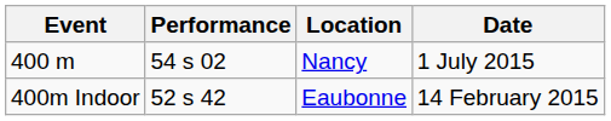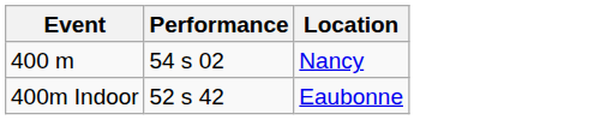 <table class="wikitable" style="border-collapse: collapse; font-size: 95%;">
 <tr>
 <th scope="col">Event</th>
 <th scope="col">Performance</th>
 <th scope="col">Location</th>
-<th scope="col">Date</th>
 </tr>
 <tr>
 <td>400 m</td>
 <td>54 s 02</td>
 <td><a href='#'>Nancy</a></td>
-<td>1 July 2015</td>
 </tr>
 <tr>
 <td>400m Indoor</td>
 <td>52 s 42</td>
 <td><a href='#'>Eaubonne</a></td>
-<td>14 February 2015</td>
 </tr>
 </table>
